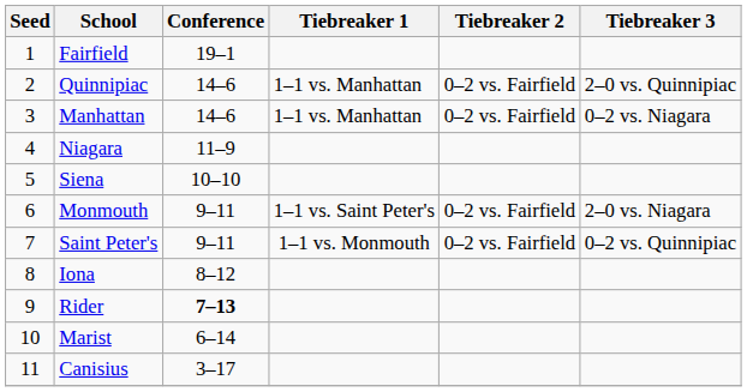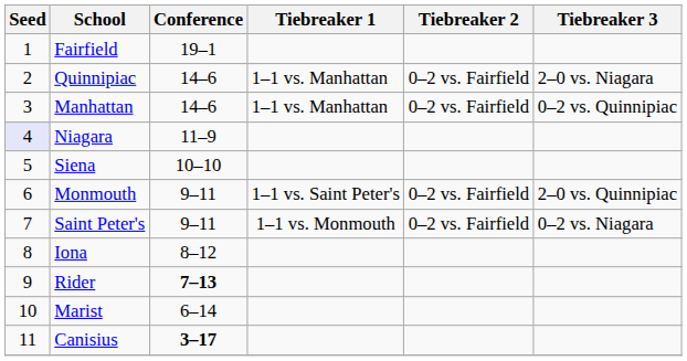 <table class="wikitable" style="text-align:center">
 <tr>
 <th>Seed</th>
 <th>School</th>
 <th>Conference</th>
 <th>Tiebreaker 1</th>
 <th>Tiebreaker 2</th>
 <th>Tiebreaker 3</th>
 </tr>
 <tr>
 <td>1</td>
 <td align=left><a href='#'>Fairfield</a></td>
 <td>19–1</td>
 <td></td>
 <td></td>
 <td></td>
 </tr>
 <tr>
 <td>2</td>
 <td align=left><a href='#'>Quinnipiac</a></td>
 <td>14–6</td>
 <td align=left>1–1 vs. Manhattan</td>
 <td align=left>0–2 vs. Fairfield</td>
-<td>2–0 vs. Quinnipiac</td>
+<td align=left>2–0 vs. Niagara</td>
 </tr>
 <tr>
 <td>3</td>
 <td align=left><a href='#'>Manhattan</a></td>
 <td>14–6</td>
 <td align=left>1–1 vs. Manhattan</td>
 <td align=left>0–2 vs. Fairfield</td>
-<td align=left>0–2 vs. Niagara</td>
+<td>0–2 vs. Quinnipiac</td>
 </tr>
 <tr>
-<td>4</td>
+<td style="background: lavender;">4</td>
 <td align=left><a href='#'>Niagara</a></td>
 <td>11–9</td>
 <td></td>
 <td></td>
 <td></td>
 </tr>
 <tr>
 <td>5</td>
 <td align=left><a href='#'>Siena</a></td>
 <td>10–10</td>
 <td></td>
 <td></td>
 <td></td>
 </tr>
 <tr>
 <td>6</td>
 <td align=left><a href='#'>Monmouth</a></td>
 <td>9–11</td>
 <td>1–1 vs. Saint Peter's</td>
 <td>0–2 vs. Fairfield</td>
-<td align=left>2–0 vs. Niagara</td>
+<td>2–0 vs. Quinnipiac</td>
 </tr>
 <tr>
 <td>7</td>
 <td align=left><a href='#'>Saint Peter's</a></td>
 <td>9–11</td>
 <td>1–1 vs. Monmouth</td>
 <td>0–2 vs. Fairfield</td>
-<td>0–2 vs. Quinnipiac</td>
+<td align=left>0–2 vs. Niagara</td>
 </tr>
 <tr>
 <td>8</td>
 <td align=left><a href='#'>Iona</a></td>
 <td>8–12</td>
 <td></td>
 <td></td>
 <td></td>
 </tr>
 <tr>
 <td>9</td>
 <td align=left><a href='#'>Rider</a></td>
 <td><strong>7–13</strong></td>
 <td></td>
 <td></td>
 <td></td>
 </tr>
 <tr>
 <td>10</td>
 <td align=left><a href='#'>Marist</a></td>
 <td>6–14</td>
 <td></td>
 <td></td>
 <td></td>
 </tr>
 <tr>
 <td>11</td>
 <td align=left><a href='#'>Canisius</a></td>
-<td>3–17</td>
+<td><strong>3–17</strong></td>
 <td></td>
 <td></td>
 <td></td>
 </tr>
 <tr>
 </tr>
 </table>
